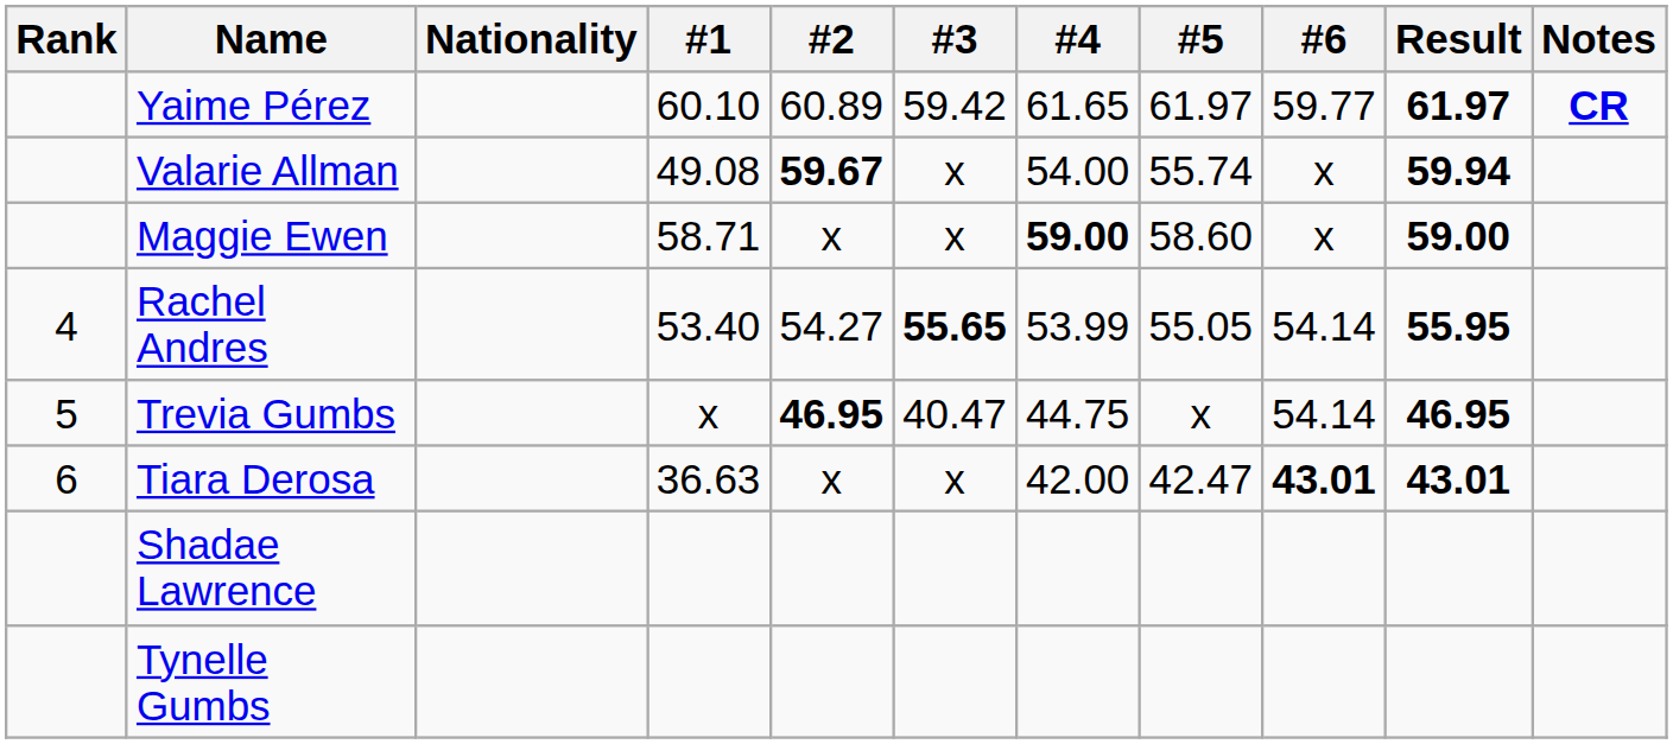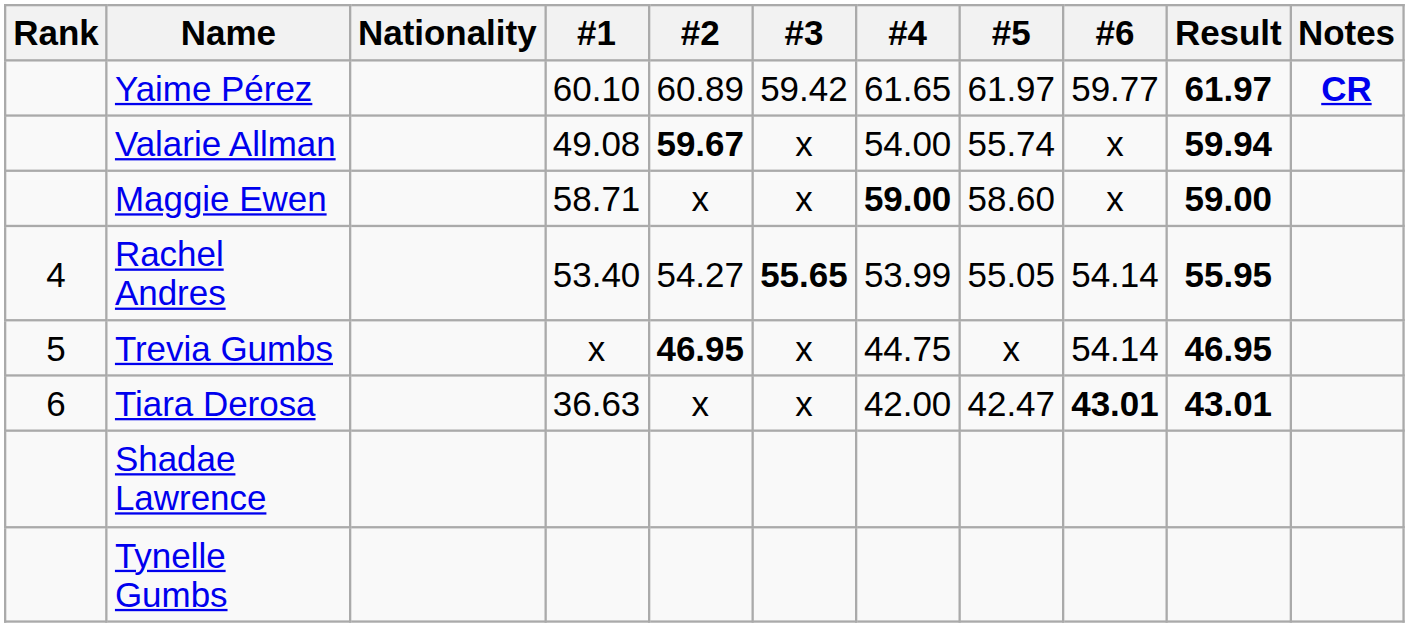 <table class="wikitable sortable" style="text-align:center;font-size:95%">
 <tr>
 <th>Rank</th>
 <th>Name</th>
 <th>Nationality</th>
 <th>#1</th>
 <th>#2</th>
 <th>#3</th>
 <th>#4</th>
 <th>#5</th>
 <th>#6</th>
 <th>Result</th>
 <th>Notes</th>
 </tr>
 <tr>
 <td></td>
 <td align=left><a href='#'>Yaime Pérez</a></td>
 <td align=left></td>
 <td>60.10</td>
 <td>60.89</td>
 <td>59.42</td>
 <td>61.65</td>
 <td>61.97</td>
 <td>59.77</td>
 <td><strong>61.97</strong></td>
 <td><strong><a href='#'>CR</a></strong></td>
 </tr>
 <tr>
 <td></td>
 <td align=left><a href='#'>Valarie Allman</a></td>
 <td align=left></td>
 <td>49.08</td>
 <td><strong>59.67</strong></td>
 <td>x</td>
 <td>54.00</td>
 <td>55.74</td>
 <td>x</td>
 <td><strong>59.94</strong></td>
 <td></td>
 </tr>
 <tr>
 <td></td>
 <td align=left><a href='#'>Maggie Ewen</a></td>
 <td align=left></td>
 <td>58.71</td>
 <td>x</td>
 <td>x</td>
 <td><strong>59.00</strong></td>
 <td>58.60</td>
 <td>x</td>
 <td><strong>59.00</strong></td>
 <td></td>
 </tr>
 <tr>
 <td>4</td>
 <td align=left><a href='#'>Rachel Andres</a></td>
 <td align=left></td>
 <td>53.40</td>
 <td>54.27</td>
 <td><strong>55.65</strong></td>
 <td>53.99</td>
 <td>55.05</td>
 <td>54.14</td>
 <td><strong>55.95</strong></td>
 <td></td>
 </tr>
 <tr>
 <td>5</td>
 <td align=left><a href='#'>Trevia Gumbs</a></td>
 <td align=left></td>
 <td>x</td>
 <td><strong>46.95</strong></td>
-<td>40.47</td>
+<td>x</td>
 <td>44.75</td>
 <td>x</td>
 <td>54.14</td>
 <td><strong>46.95</strong></td>
 <td></td>
 </tr>
 <tr>
 <td>6</td>
 <td align=left><a href='#'>Tiara Derosa</a></td>
 <td align=left></td>
 <td>36.63</td>
 <td>x</td>
 <td>x</td>
 <td>42.00</td>
 <td>42.47</td>
 <td><strong>43.01</strong></td>
 <td><strong>43.01</strong></td>
 <td></td>
 </tr>
 <tr>
 <td></td>
 <td align=left><a href='#'>Shadae Lawrence</a></td>
 <td align=left></td>
 <td></td>
 <td></td>
 <td></td>
 <td></td>
 <td></td>
 <td></td>
 <td><strong></strong></td>
 <td></td>
 </tr>
 <tr>
 <td></td>
 <td align=left><a href='#'>Tynelle Gumbs</a></td>
 <td align=left></td>
 <td></td>
 <td></td>
 <td></td>
 <td></td>
 <td></td>
 <td></td>
 <td><strong></strong></td>
 <td></td>
 </tr>
 </table>
